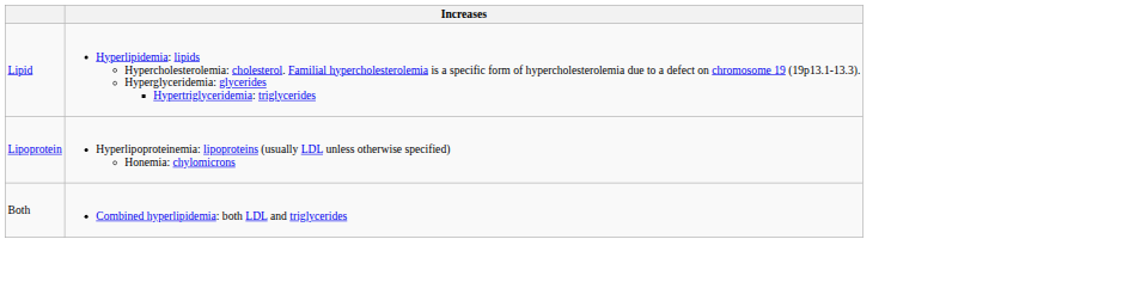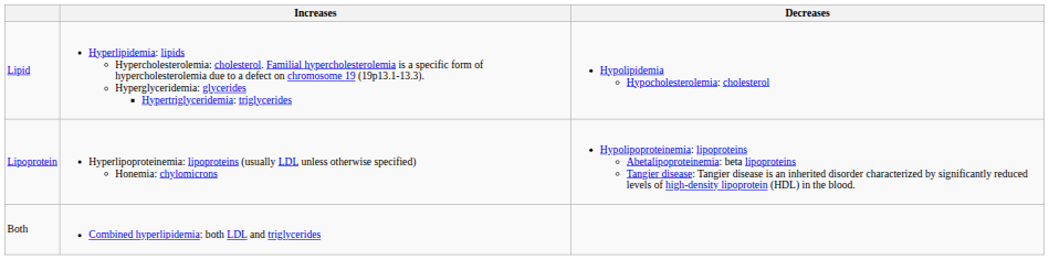 <table class="wikitable">
 <tr>
 <th></th>
 <th>Increases</th>
+<th>Decreases</th>
 </tr>
 <tr>
 <td><a href='#'>Lipid</a></td>
 <td><br><ul><li><a href='#'>Hyperlipidemia</a>: <a href='#'>lipids</a><ul><li>Hypercholesterolemia: <a href='#'>cholesterol</a>. <a href='#'>Familial hypercholesterolemia</a> is a specific form of hypercholesterolemia due to a defect on <a href='#'>chromosome 19</a> (19p13.1-13.3).</li><li>Hyperglyceridemia: <a href='#'>glycerides</a><ul><li><a href='#'>Hypertriglyceridemia</a>: <a href='#'>triglycerides</a></li></ul></li></ul></li></ul></td>
+<td><br><ul><li><a href='#'>Hypolipidemia</a><ul><li><a href='#'>Hypocholesterolemia</a>: <a href='#'>cholesterol</a></li></ul></li></ul></td>
 </tr>
 <tr>
 <td><a href='#'>Lipoprotein</a></td>
 <td><br><ul><li>Hyperlipoproteinemia: <a href='#'>lipoproteins</a> (usually <a href='#'>LDL</a> unless otherwise specified)<ul><li>Honemia: <a href='#'>chylomicrons</a></li></ul></li></ul></td>
+<td><br><ul><li><a href='#'>Hypolipoproteinemia</a>: <a href='#'>lipoproteins</a><ul><li><a href='#'>Abetalipoproteinemia</a>: beta <a href='#'>lipoproteins</a></li><li><a href='#'>Tangier disease</a>: Tangier disease is an inherited disorder characterized by significantly reduced levels of <a href='#'>high-density lipoprotein</a> (HDL) in the blood.</li></ul></li></ul></td>
 </tr>
 <tr>
 <td>Both</td>
 <td><br><ul><li><a href='#'>Combined hyperlipidemia</a>: both <a href='#'>LDL</a> and <a href='#'>triglycerides</a></li></ul></td>
+<td></td>
 </tr>
 </table>
